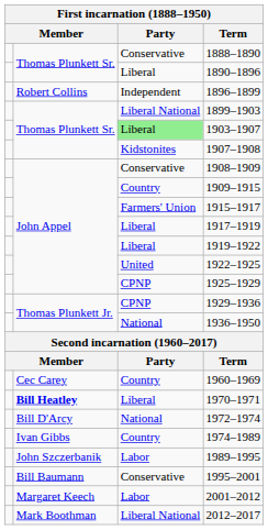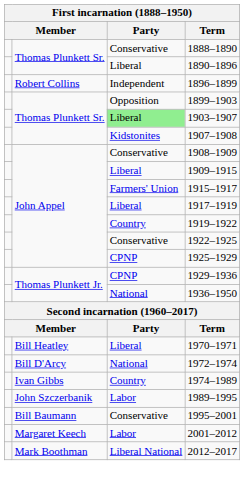 <table class="wikitable">
 <tr>
 <th colspan="4">First incarnation (1888–1950)</th>
 </tr>
 <tr>
 <th colspan="2">Member</th>
 <th>Party</th>
 <th>Term</th>
 </tr>
 <tr>
 <td> </td>
 <td rowspan=2><a href='#'>Thomas Plunkett Sr.</a></td>
 <td>Conservative</td>
 <td>1888–1890</td>
 </tr>
 <tr>
 <td> </td>
 <td>Liberal</td>
 <td>1890–1896</td>
 </tr>
 <tr>
 <td> </td>
 <td><a href='#'>Robert Collins</a></td>
 <td>Independent</td>
 <td>1896–1899</td>
 </tr>
 <tr>
 <td> </td>
 <td rowspan=3><a href='#'>Thomas Plunkett Sr.</a></td>
-<td><a href='#'>Liberal National</a></td>
+<td>Opposition</td>
 <td>1899–1903</td>
 </tr>
 <tr>
 <td> </td>
 <td style="background: lightgreen;">Liberal</td>
 <td>1903–1907</td>
 </tr>
 <tr>
 <td> </td>
 <td><a href='#'>Kidstonites</a></td>
 <td>1907–1908</td>
 </tr>
 <tr>
 <td> </td>
 <td rowspan=7><a href='#'>John Appel</a></td>
 <td>Conservative</td>
 <td>1908–1909</td>
 </tr>
 <tr>
 <td> </td>
-<td><a href='#'>Country</a></td>
+<td><a href='#'>Liberal</a></td>
 <td>1909–1915</td>
 </tr>
 <tr>
 <td> </td>
 <td><a href='#'>Farmers' Union</a></td>
 <td>1915–1917</td>
 </tr>
 <tr>
 <td> </td>
 <td><a href='#'>Liberal</a></td>
 <td>1917–1919</td>
 </tr>
 <tr>
 <td> </td>
-<td><a href='#'>Liberal</a></td>
+<td><a href='#'>Country</a></td>
 <td>1919–1922</td>
 </tr>
 <tr>
 <td> </td>
-<td><a href='#'>United</a></td>
+<td>Conservative</td>
 <td>1922–1925</td>
 </tr>
 <tr>
 <td> </td>
 <td><a href='#'>CPNP</a></td>
 <td>1925–1929</td>
 </tr>
 <tr>
 <td> </td>
 <td rowspan=2><a href='#'>Thomas Plunkett Jr.</a></td>
 <td><a href='#'>CPNP</a></td>
 <td>1929–1936</td>
 </tr>
 <tr>
 <td> </td>
 <td><a href='#'>National</a></td>
 <td>1936–1950</td>
 </tr>
 <tr>
 <th colspan="4">Second incarnation (1960–2017)</th>
 </tr>
 <tr>
 <th colspan="2">Member</th>
 <th>Party</th>
 <th>Term</th>
 </tr>
 <tr>
 <td> </td>
-<td><a href='#'>Cec Carey</a></td>
-<td><a href='#'>Country</a></td>
-<td>1960–1969</td>
-</tr>
-<tr>
-<td> </td>
-<td><strong><a href='#'>Bill Heatley</a></strong></td>
+<td><a href='#'>Bill Heatley</a></td>
 <td><a href='#'>Liberal</a></td>
 <td>1970–1971</td>
 </tr>
 <tr>
 <td> </td>
 <td><a href='#'>Bill D'Arcy</a></td>
 <td><a href='#'>National</a></td>
 <td>1972–1974</td>
 </tr>
 <tr>
 <td> </td>
 <td><a href='#'>Ivan Gibbs</a></td>
 <td><a href='#'>Country</a></td>
 <td>1974–1989</td>
 </tr>
 <tr>
 <td> </td>
 <td><a href='#'>John Szczerbanik</a></td>
 <td><a href='#'>Labor</a></td>
 <td>1989–1995</td>
 </tr>
 <tr>
 <td> </td>
 <td><a href='#'>Bill Baumann</a></td>
 <td>Conservative</td>
 <td>1995–2001</td>
 </tr>
 <tr>
 <td></td>
 <td><a href='#'>Margaret Keech</a></td>
 <td><a href='#'>Labor</a></td>
 <td>2001–2012</td>
 </tr>
 <tr>
 <td></td>
 <td><a href='#'>Mark Boothman</a></td>
 <td><a href='#'>Liberal National</a></td>
 <td>2012–2017</td>
 </tr>
 </table>
